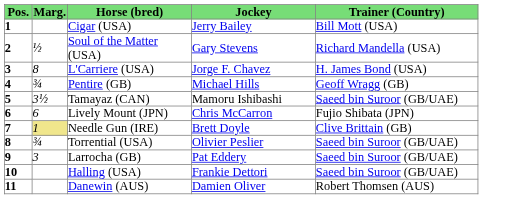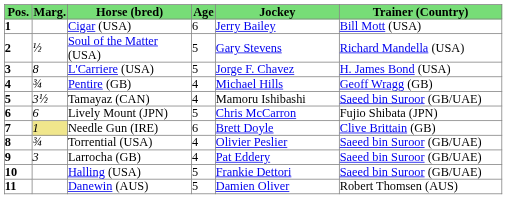 <table class = "sortable" | border="1" cellpadding="0" style="border-collapse: collapse;">
 <tr style="background:#7d7; text-align:center;">
 <th style="width:35px;"><strong>Pos.</strong></th>
 <th style="width:45px;"><strong>Marg.</strong></th>
 <th style="width:160px;"><strong>Horse (bred)</strong></th>
+<th style="width:30px;"><strong>Age</strong></th>
 <th style="width:160px;"><strong>Jockey</strong></th>
 <th style="width:210px;"><strong>Trainer (Country)</strong></th>
 </tr>
 <tr>
 <td><strong>1</strong></td>
 <td></td>
 <td><a href='#'>Cigar</a> (USA)</td>
+<td>6</td>
 <td><a href='#'>Jerry Bailey</a></td>
 <td><a href='#'>Bill Mott</a> (USA)</td>
 </tr>
 <tr>
 <td><strong>2</strong></td>
 <td><em>½</em></td>
 <td><a href='#'>Soul of the Matter</a> (USA)</td>
+<td>5</td>
 <td><a href='#'>Gary Stevens</a></td>
 <td><a href='#'>Richard Mandella</a> (USA)</td>
 </tr>
 <tr>
 <td><strong>3</strong></td>
 <td><em>8</em></td>
 <td><a href='#'>L'Carriere</a> (USA)</td>
+<td>5</td>
 <td><a href='#'>Jorge F. Chavez</a></td>
 <td><a href='#'>H. James Bond</a> (USA)</td>
 </tr>
 <tr>
 <td><strong>4</strong></td>
 <td><em>¾</em></td>
 <td><a href='#'>Pentire</a> (GB)</td>
+<td>4</td>
 <td><a href='#'>Michael Hills</a></td>
 <td><a href='#'>Geoff Wragg</a> (GB)</td>
 </tr>
 <tr>
 <td><strong>5</strong></td>
 <td><em>3½</em></td>
 <td>Tamayaz (CAN)</td>
+<td>4</td>
 <td>Mamoru Ishibashi</td>
 <td><a href='#'>Saeed bin Suroor</a> (GB/UAE)</td>
 </tr>
 <tr>
 <td><strong>6</strong></td>
 <td><em>6</em></td>
 <td>Lively Mount (JPN)</td>
+<td>5</td>
 <td><a href='#'>Chris McCarron</a></td>
 <td>Fujio Shibata (JPN)</td>
 </tr>
 <tr>
 <td><strong>7</strong></td>
 <td style="background: khaki;"><em>1</em></td>
 <td>Needle Gun (IRE)</td>
+<td>6</td>
 <td><a href='#'>Brett Doyle</a></td>
 <td><a href='#'>Clive Brittain</a> (GB)</td>
 </tr>
 <tr>
 <td><strong>8</strong></td>
 <td><em>¾</em></td>
 <td>Torrential (USA)</td>
+<td>4</td>
 <td><a href='#'>Olivier Peslier</a></td>
 <td><a href='#'>Saeed bin Suroor</a> (GB/UAE)</td>
 </tr>
 <tr>
 <td><strong>9</strong></td>
 <td><em>3</em></td>
 <td>Larrocha (GB)</td>
+<td>4</td>
 <td><a href='#'>Pat Eddery</a></td>
 <td><a href='#'>Saeed bin Suroor</a> (GB/UAE)</td>
 </tr>
 <tr>
 <td><strong>10</strong></td>
 <td></td>
 <td><a href='#'>Halling</a> (USA)</td>
+<td>5</td>
 <td><a href='#'>Frankie Dettori</a></td>
 <td><a href='#'>Saeed bin Suroor</a> (GB/UAE)</td>
 </tr>
 <tr>
 <td><strong>11</strong></td>
 <td></td>
 <td><a href='#'>Danewin</a> (AUS)</td>
+<td>5</td>
 <td><a href='#'>Damien Oliver</a></td>
 <td>Robert Thomsen (AUS)</td>
 </tr>
 </table>
